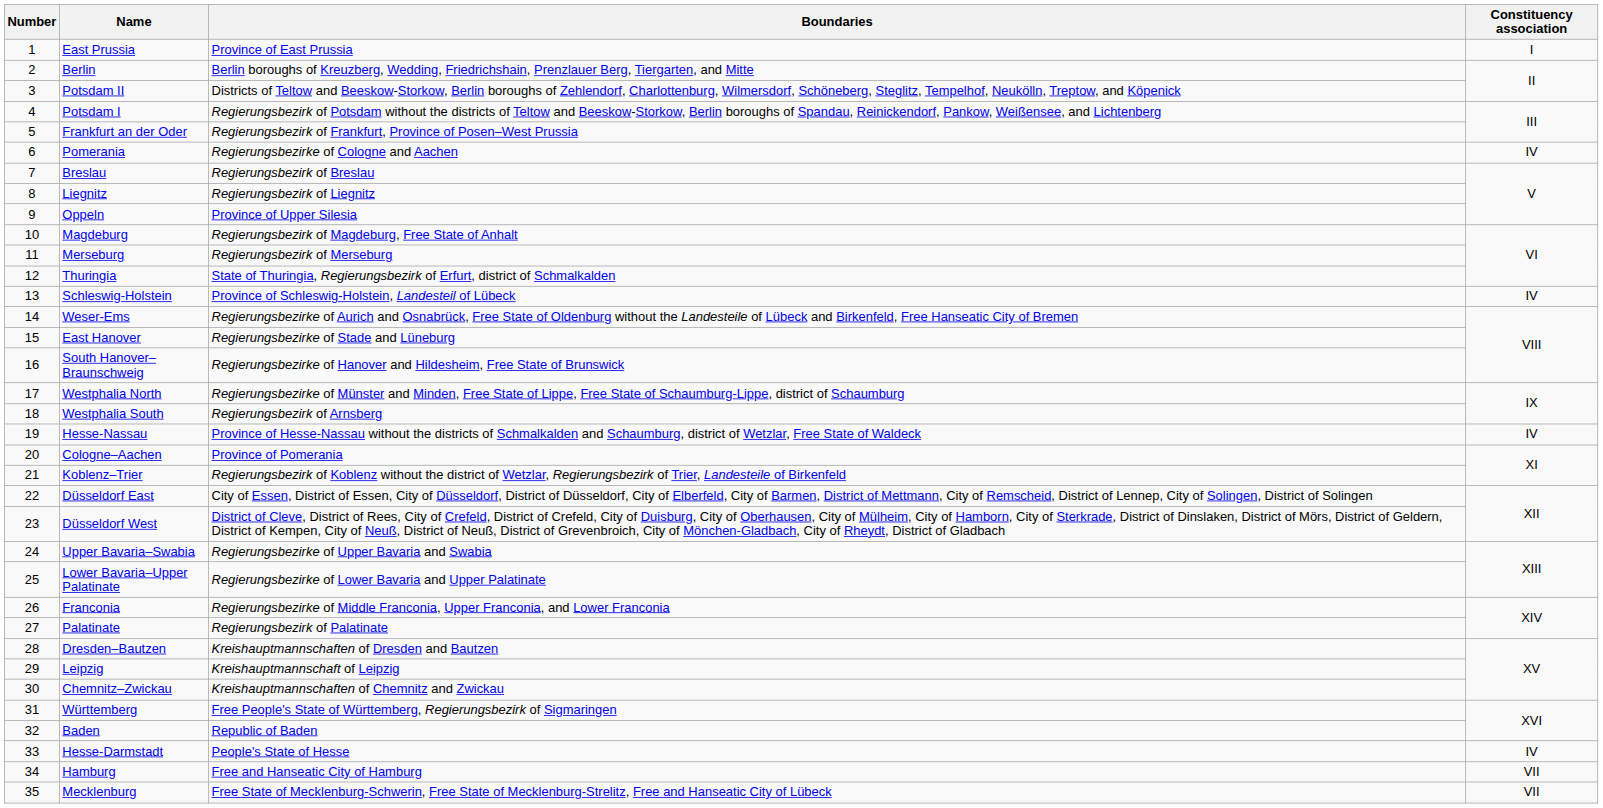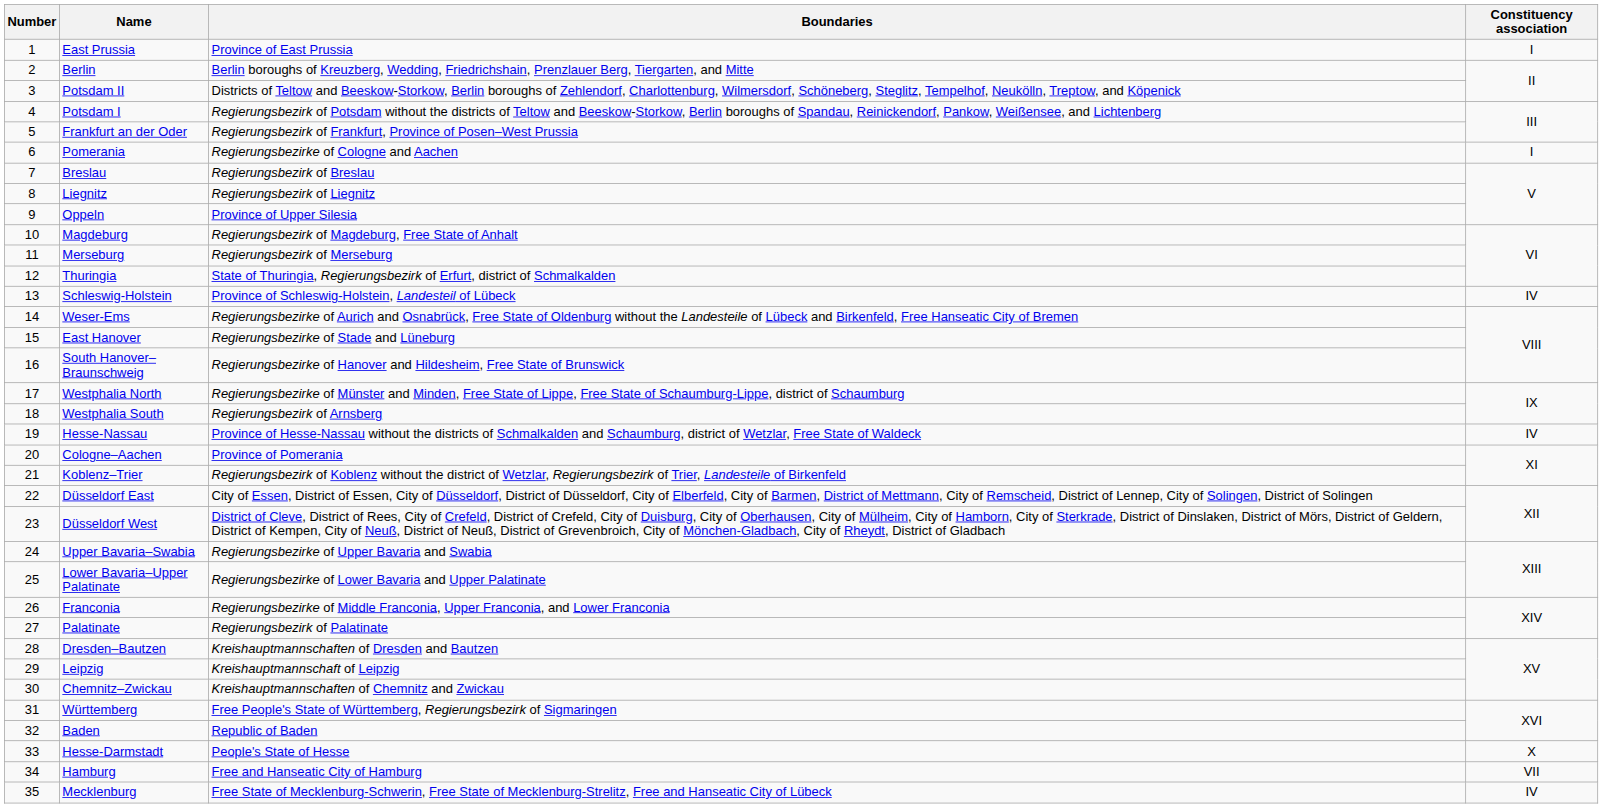 <table class="wikitable">
 <tr>
 <th>Number</th>
 <th>Name</th>
 <th>Boundaries</th>
 <th>Constituency association</th>
 </tr>
 <tr>
 <td align="center">1</td>
 <td><a href='#'>East Prussia</a></td>
 <td><a href='#'>Province of East Prussia</a></td>
 <td align="center">I</td>
 </tr>
 <tr>
 <td align="center">2</td>
 <td><a href='#'>Berlin</a></td>
 <td><a href='#'>Berlin</a> boroughs of <a href='#'>Kreuzberg</a>, <a href='#'>Wedding</a>, <a href='#'>Friedrichshain</a>, <a href='#'>Prenzlauer Berg</a>, <a href='#'>Tiergarten</a>, and <a href='#'>Mitte</a></td>
 <td rowspan="2" align="center">II</td>
 </tr>
 <tr>
 <td align="center">3</td>
 <td><a href='#'>Potsdam II</a></td>
 <td>Districts of <a href='#'>Teltow</a> and <a href='#'>Beeskow</a>-<a href='#'>Storkow</a>, <a href='#'>Berlin</a> boroughs of <a href='#'>Zehlendorf</a>, <a href='#'>Charlottenburg</a>, <a href='#'>Wilmersdorf</a>, <a href='#'>Schöneberg</a>, <a href='#'>Steglitz</a>, <a href='#'>Tempelhof</a>, <a href='#'>Neukölln</a>, <a href='#'>Treptow</a>, and <a href='#'>Köpenick</a></td>
 </tr>
 <tr>
 <td align="center">4</td>
 <td><a href='#'>Potsdam I</a></td>
 <td><em>Regierungsbezirk</em> of <a href='#'>Potsdam</a> without the districts of <a href='#'>Teltow</a> and <a href='#'>Beeskow</a>-<a href='#'>Storkow</a>, <a href='#'>Berlin</a> boroughs of <a href='#'>Spandau</a>, <a href='#'>Reinickendorf</a>, <a href='#'>Pankow</a>, <a href='#'>Weißensee</a>, and <a href='#'>Lichtenberg</a></td>
 <td rowspan="2" align="center">III</td>
 </tr>
 <tr>
 <td align="center">5</td>
 <td><a href='#'>Frankfurt an der Oder</a></td>
 <td><em>Regierungsbezirk</em> of <a href='#'>Frankfurt</a>, <a href='#'>Province of Posen–West Prussia</a></td>
 </tr>
 <tr>
 <td align="center">6</td>
 <td><a href='#'>Pomerania</a></td>
 <td><em>Regierungsbezirke</em> of <a href='#'>Cologne</a> and <a href='#'>Aachen</a></td>
-<td align="center">IV</td>
+<td align="center">I</td>
 </tr>
 <tr>
 <td align="center">7</td>
 <td><a href='#'>Breslau</a></td>
 <td><em>Regierungsbezirk</em> of <a href='#'>Breslau</a></td>
 <td rowspan="3" align="center">V</td>
 </tr>
 <tr>
 <td align="center">8</td>
 <td><a href='#'>Liegnitz</a></td>
 <td><em>Regierungsbezirk</em> of <a href='#'>Liegnitz</a></td>
 </tr>
 <tr>
 <td align="center">9</td>
 <td><a href='#'>Oppeln</a></td>
 <td><a href='#'>Province of Upper Silesia</a></td>
 </tr>
 <tr>
 <td align="center">10</td>
 <td><a href='#'>Magdeburg</a></td>
 <td><em>Regierungsbezirk</em> of <a href='#'>Magdeburg</a>, <a href='#'>Free State of Anhalt</a></td>
 <td rowspan="3" align="center">VI</td>
 </tr>
 <tr>
 <td align="center">11</td>
 <td><a href='#'>Merseburg</a></td>
 <td><em>Regierungsbezirk</em> of <a href='#'>Merseburg</a></td>
 </tr>
 <tr>
 <td align="center">12</td>
 <td><a href='#'>Thuringia</a></td>
 <td><a href='#'>State of Thuringia</a>, <em>Regierungsbezirk</em> of <a href='#'>Erfurt</a>, district of <a href='#'>Schmalkalden</a></td>
 </tr>
 <tr>
 <td align="center">13</td>
 <td><a href='#'>Schleswig-Holstein</a></td>
 <td><a href='#'>Province of Schleswig-Holstein</a>, <a href='#'><em>Landesteil</em> of Lübeck</a></td>
 <td align="center">IV</td>
 </tr>
 <tr>
 <td align="center">14</td>
 <td><a href='#'>Weser-Ems</a></td>
 <td><em>Regierungsbezirke</em> of <a href='#'>Aurich</a> and <a href='#'>Osnabrück</a>, <a href='#'>Free State of Oldenburg</a> without the <em>Landesteile</em> of <a href='#'>Lübeck</a> and <a href='#'>Birkenfeld</a>, <a href='#'>Free Hanseatic City of Bremen</a></td>
 <td rowspan="3" align="center">VIII</td>
 </tr>
 <tr>
 <td align="center">15</td>
 <td><a href='#'>East Hanover</a></td>
 <td><em>Regierungsbezirke</em> of <a href='#'>Stade</a> and <a href='#'>Lüneburg</a></td>
 </tr>
 <tr>
 <td align="center">16</td>
 <td><a href='#'>South Hanover–Braunschweig</a></td>
 <td><em>Regierungsbezirke</em> of <a href='#'>Hanover</a> and <a href='#'>Hildesheim</a>, <a href='#'>Free State of Brunswick</a></td>
 </tr>
 <tr>
 <td align="center">17</td>
 <td><a href='#'>Westphalia North</a></td>
 <td><em>Regierungsbezirke</em> of <a href='#'>Münster</a> and <a href='#'>Minden</a>, <a href='#'>Free State of Lippe</a>, <a href='#'>Free State of Schaumburg-Lippe</a>, district of <a href='#'>Schaumburg</a></td>
 <td rowspan="2" align="center">IX</td>
 </tr>
 <tr>
 <td align="center">18</td>
 <td><a href='#'>Westphalia South</a></td>
 <td><em>Regierungsbezirk</em> of <a href='#'>Arnsberg</a></td>
 </tr>
 <tr>
 <td align="center">19</td>
 <td><a href='#'>Hesse-Nassau</a></td>
 <td><a href='#'>Province of Hesse-Nassau</a> without the districts of <a href='#'>Schmalkalden</a> and <a href='#'>Schaumburg</a>, district of <a href='#'>Wetzlar</a>, <a href='#'>Free State of Waldeck</a></td>
 <td align="center">IV</td>
 </tr>
 <tr>
 <td align="center">20</td>
 <td><a href='#'>Cologne–Aachen</a></td>
 <td><a href='#'>Province of Pomerania</a></td>
 <td rowspan="2" align="center">XI</td>
 </tr>
 <tr>
 <td align="center">21</td>
 <td><a href='#'>Koblenz–Trier</a></td>
 <td><em>Regierungsbezirk</em> of <a href='#'>Koblenz</a> without the district of <a href='#'>Wetzlar</a>, <em>Regierungsbezirk</em> of <a href='#'>Trier</a>, <a href='#'><em>Landesteile</em> of Birkenfeld</a></td>
 </tr>
 <tr>
 <td align="center">22</td>
 <td><a href='#'>Düsseldorf East</a></td>
 <td>City of <a href='#'>Essen</a>, District of Essen, City of <a href='#'>Düsseldorf</a>, District of Düsseldorf, City of <a href='#'>Elberfeld</a>, City of <a href='#'>Barmen</a>, <a href='#'>District of Mettmann</a>, City of <a href='#'>Remscheid</a>, District of Lennep, City of <a href='#'>Solingen</a>, District of Solingen</td>
 <td rowspan="2" align="center">XII</td>
 </tr>
 <tr>
 <td align="center">23</td>
 <td><a href='#'>Düsseldorf West</a></td>
 <td><a href='#'>District of Cleve</a>, District of Rees, City of <a href='#'>Crefeld</a>, District of Crefeld, City of <a href='#'>Duisburg</a>, City of <a href='#'>Oberhausen</a>, City of <a href='#'>Mülheim</a>, City of <a href='#'>Hamborn</a>, City of <a href='#'>Sterkrade</a>, District of Dinslaken, District of Mörs, District of Geldern, District of Kempen, City of <a href='#'>Neuß</a>, District of Neuß, District of Grevenbroich, City of <a href='#'>Mönchen-Gladbach</a>, City of <a href='#'>Rheydt</a>, District of Gladbach</td>
 </tr>
 <tr>
 <td align="center">24</td>
 <td><a href='#'>Upper Bavaria–Swabia</a></td>
 <td><em>Regierungsbezirke</em> of <a href='#'>Upper Bavaria</a> and <a href='#'>Swabia</a></td>
 <td rowspan="2" align="center">XIII</td>
 </tr>
 <tr>
 <td align="center">25</td>
 <td><a href='#'>Lower Bavaria–Upper Palatinate</a></td>
 <td><em>Regierungsbezirke</em> of <a href='#'>Lower Bavaria</a> and <a href='#'>Upper Palatinate</a></td>
 </tr>
 <tr>
 <td align="center">26</td>
 <td><a href='#'>Franconia</a></td>
 <td><em>Regierungsbezirke</em> of <a href='#'>Middle Franconia</a>, <a href='#'>Upper Franconia</a>, and <a href='#'>Lower Franconia</a></td>
 <td rowspan="2" align="center">XIV</td>
 </tr>
 <tr>
 <td align="center">27</td>
 <td><a href='#'>Palatinate</a></td>
 <td><em>Regierungsbezirk</em> of <a href='#'>Palatinate</a></td>
 </tr>
 <tr>
 <td align="center">28</td>
 <td><a href='#'>Dresden–Bautzen</a></td>
 <td><em>Kreishauptmannschaften</em> of <a href='#'>Dresden</a> and <a href='#'>Bautzen</a></td>
 <td rowspan="3" align="center">XV</td>
 </tr>
 <tr>
 <td align="center">29</td>
 <td><a href='#'>Leipzig</a></td>
 <td><em>Kreishauptmannschaft</em> of <a href='#'>Leipzig</a></td>
 </tr>
 <tr>
 <td align="center">30</td>
 <td><a href='#'>Chemnitz–Zwickau</a></td>
 <td><em>Kreishauptmannschaften</em> of <a href='#'>Chemnitz</a> and <a href='#'>Zwickau</a></td>
 </tr>
 <tr>
 <td align="center">31</td>
 <td><a href='#'>Württemberg</a></td>
 <td><a href='#'>Free People's State of Württemberg</a>, <em>Regierungsbezirk</em> of <a href='#'>Sigmaringen</a></td>
 <td rowspan="2" align="center">XVI</td>
 </tr>
 <tr>
 <td align="center">32</td>
 <td><a href='#'>Baden</a></td>
 <td><a href='#'>Republic of Baden</a></td>
 </tr>
 <tr>
 <td align="center">33</td>
 <td><a href='#'>Hesse-Darmstadt</a></td>
 <td><a href='#'>People's State of Hesse</a></td>
-<td align="center">IV</td>
+<td align="center">X</td>
 </tr>
 <tr>
 <td align="center">34</td>
 <td><a href='#'>Hamburg</a></td>
 <td><a href='#'>Free and Hanseatic City of Hamburg</a></td>
 <td align="center">VII</td>
 </tr>
 <tr>
 <td align="center">35</td>
 <td><a href='#'>Mecklenburg</a></td>
 <td><a href='#'>Free State of Mecklenburg-Schwerin</a>, <a href='#'>Free State of Mecklenburg-Strelitz</a>, <a href='#'>Free and Hanseatic City of Lübeck</a></td>
-<td align="center">VII</td>
+<td align="center">IV</td>
 </tr>
 </table>
